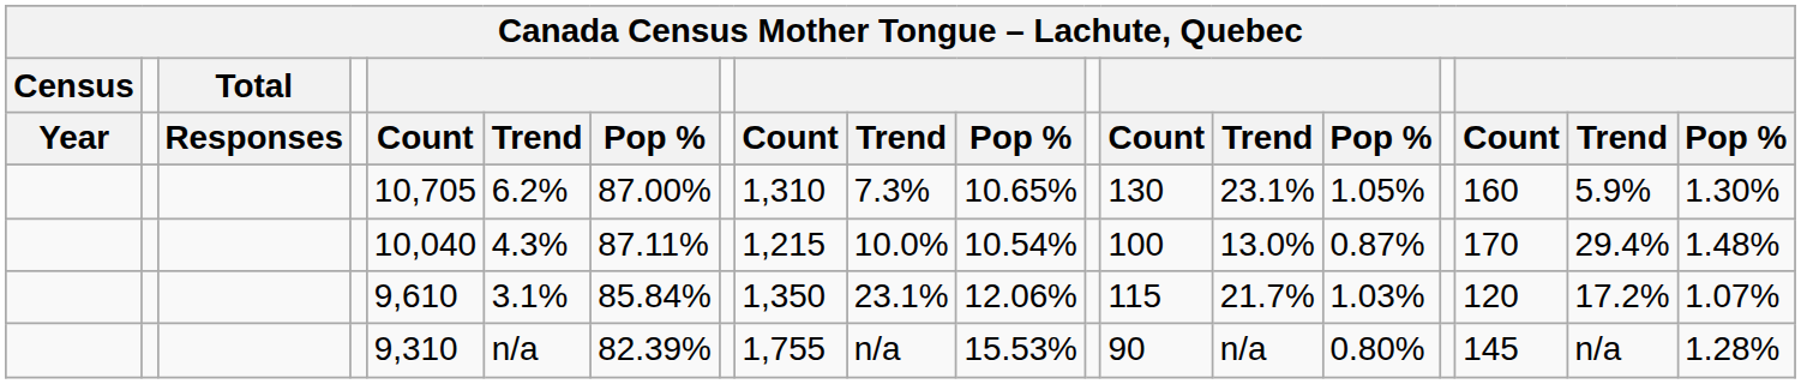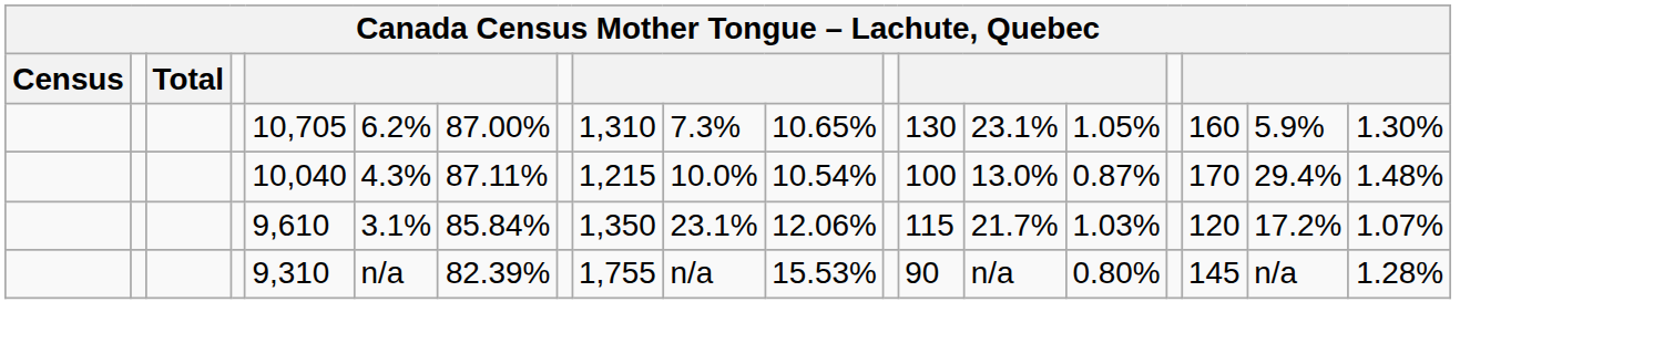 <table class="wikitable">
 <tr>
 <th colspan="19">Canada Census Mother Tongue – Lachute, Quebec</th>
 </tr>
 <tr>
 <th>Census</th>
 <td></td>
 <th>Total</th>
 <td colspan="1"></td>
 <th colspan="3"></th>
 <td colspan="1"></td>
 <th colspan="3"></th>
 <td colspan="1"></td>
 <th colspan="3"></th>
 <td colspan="1"></td>
 <th colspan="3"></th>
-</tr>
-<tr>
-<th>Year</th>
-<td></td>
-<th>Responses</th>
-<td></td>
-<th>Count</th>
-<th>Trend</th>
-<th>Pop %</th>
-<td></td>
-<th>Count</th>
-<th>Trend</th>
-<th>Pop %</th>
-<td></td>
-<th>Count</th>
-<th>Trend</th>
-<th>Pop %</th>
-<td></td>
-<th>Count</th>
-<th>Trend</th>
-<th>Pop %</th>
 </tr>
 <tr>
 <td></td>
 <td></td>
 <td></td>
 <td></td>
 <td>10,705</td>
 <td> 6.2%</td>
 <td>87.00%</td>
 <td></td>
 <td>1,310</td>
 <td> 7.3%</td>
 <td>10.65%</td>
 <td></td>
 <td>130</td>
 <td> 23.1%</td>
 <td>1.05%</td>
 <td></td>
 <td>160</td>
 <td> 5.9%</td>
 <td>1.30%</td>
 </tr>
 <tr>
 <td></td>
 <td></td>
 <td></td>
 <td></td>
 <td>10,040</td>
 <td> 4.3%</td>
 <td>87.11%</td>
 <td></td>
 <td>1,215</td>
 <td> 10.0%</td>
 <td>10.54%</td>
 <td></td>
 <td>100</td>
 <td> 13.0%</td>
 <td>0.87%</td>
 <td></td>
 <td>170</td>
 <td> 29.4%</td>
 <td>1.48%</td>
 </tr>
 <tr>
 <td></td>
 <td></td>
 <td></td>
 <td></td>
 <td>9,610</td>
 <td> 3.1%</td>
 <td>85.84%</td>
 <td></td>
 <td>1,350</td>
 <td> 23.1%</td>
 <td>12.06%</td>
 <td></td>
 <td>115</td>
 <td> 21.7%</td>
 <td>1.03%</td>
 <td></td>
 <td>120</td>
 <td> 17.2%</td>
 <td>1.07%</td>
 </tr>
 <tr>
 <td></td>
 <td></td>
 <td></td>
 <td></td>
 <td>9,310</td>
 <td>n/a</td>
 <td>82.39%</td>
 <td></td>
 <td>1,755</td>
 <td>n/a</td>
 <td>15.53%</td>
 <td></td>
 <td>90</td>
 <td>n/a</td>
 <td>0.80%</td>
 <td></td>
 <td>145</td>
 <td>n/a</td>
 <td>1.28%</td>
 </tr>
 </table>
